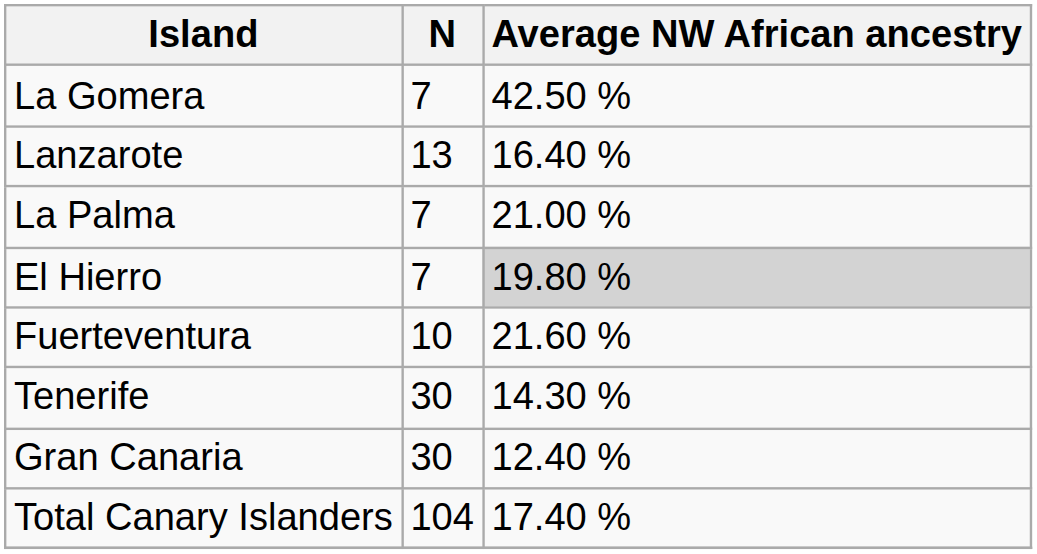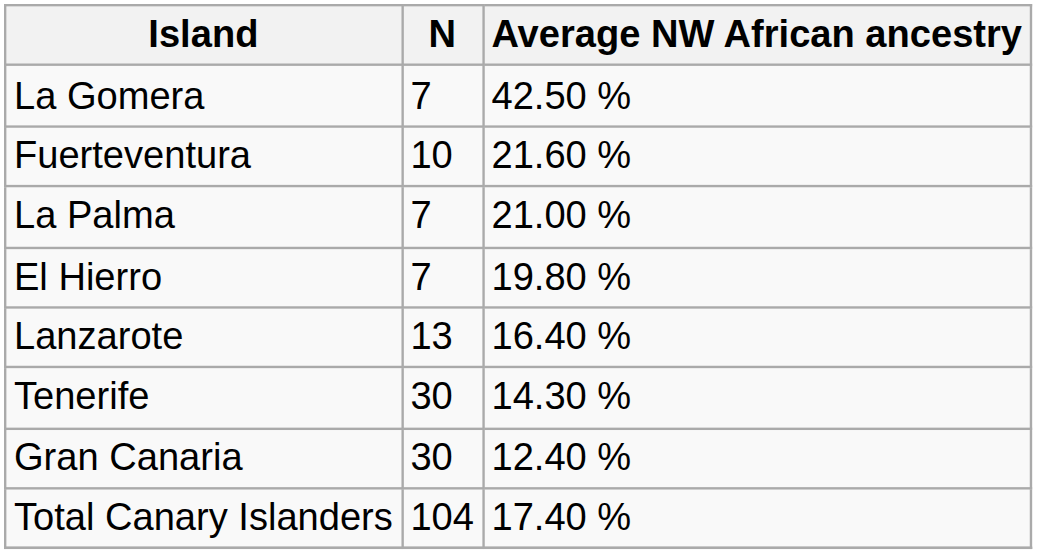 <table class="wikitable sortable" border=1>
 <tr>
 <th>Island</th>
 <th>N</th>
 <th>Average NW African ancestry</th>
 </tr>
 <tr>
 <td>La Gomera</td>
 <td>7</td>
 <td>42.50 %</td>
 </tr>
 <tr>
-<td>Lanzarote</td>
-<td>13</td>
-<td>16.40 %</td>
+<td>Fuerteventura</td>
+<td>10</td>
+<td>21.60 %</td>
 </tr>
 <tr>
 <td>La Palma</td>
 <td>7</td>
 <td>21.00 %</td>
 </tr>
 <tr>
 <td>El Hierro</td>
 <td>7</td>
-<td style="background: lightgrey;">19.80 %</td>
+<td>19.80 %</td>
 </tr>
 <tr>
-<td>Fuerteventura</td>
-<td>10</td>
-<td>21.60 %</td>
+<td>Lanzarote</td>
+<td>13</td>
+<td>16.40 %</td>
 </tr>
 <tr>
 <td>Tenerife</td>
 <td>30</td>
 <td>14.30 %</td>
 </tr>
 <tr>
 <td>Gran Canaria</td>
 <td>30</td>
 <td>12.40 %</td>
 </tr>
 <tr>
 <td>Total Canary Islanders</td>
 <td>104</td>
 <td>17.40 %</td>
 </tr>
 <tr>
 </tr>
 </table>
